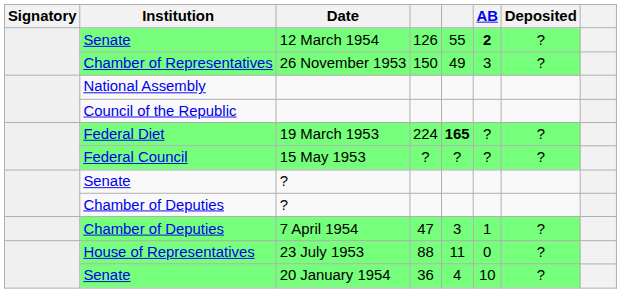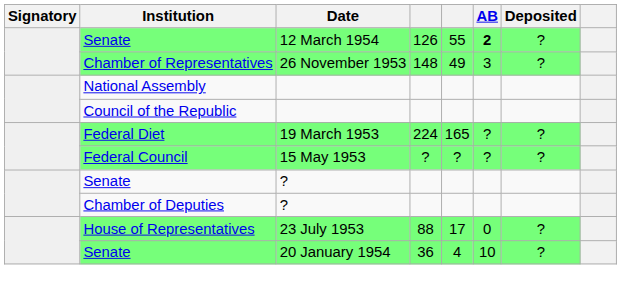 <table class="wikitable" style="white-space:nowrap">
 <tr>
 <th scope="col">Signatory</th>
 <th scope="col" class="unsortable">Institution</th>
 <th scope="col">Date</th>
 <th scope="col" class="unsortable"></th>
 <th scope="col" class="unsortable"></th>
 <th scope="col" class="unsortable"><a href='#'>AB</a></th>
 <th scope="col">Deposited</th>
 <th scope="col" class="unsortable" style="width:2em"></th>
 </tr>
 <tr>
 <td rowspan="2" style="background:#F0F0F0"><strong></strong></td>
 <td style="background:#76FF7A"><a href='#'>Senate</a></td>
 <td style="background:#76FF7A">12 March 1954</td>
 <td style="background:#76FF7A; text-align:center">126</td>
 <td style="background:#76FF7A; text-align:center">55</td>
 <td style="background:#76FF7A; text-align:center"><strong>2</strong></td>
 <td style="background:#76FF7A; text-align:center">?</td>
 <th></th>
 </tr>
 <tr>
 <td style="background:#76FF7A"><a href='#'>Chamber of Representatives</a></td>
 <td style="background:#76FF7A">26 November 1953</td>
-<td style="background:#76FF7A; text-align:center">150</td>
+<td style="background:#76FF7A; text-align:center">148</td>
 <td style="background:#76FF7A; text-align:center">49</td>
 <td style="background:#76FF7A; text-align:center">3</td>
 <td style="background:#76FF7A; text-align:center">?</td>
 <th></th>
 </tr>
 <tr>
 <td rowspan="2" style="background:#F0F0F0; text-align:left"><strong></strong></td>
 <td><a href='#'>National Assembly</a></td>
 <td></td>
 <td style="text-align:center"></td>
 <td style="text-align:center"></td>
 <td style="text-align:center"></td>
 <td style="text-align:center"></td>
 <th></th>
 </tr>
 <tr>
 <td><a href='#'>Council of the Republic</a></td>
 <td></td>
 <td></td>
 <td></td>
 <td></td>
 <td></td>
 <th></th>
 </tr>
 <tr>
 <td rowspan="2" style="background:#F0F0F0; text-align:left"><strong></strong></td>
 <td style="background:#76FF7A"><a href='#'>Federal Diet</a></td>
 <td style="background:#76FF7A">19 March 1953</td>
 <td style="background:#76FF7A; text-align:center">224</td>
-<td style="background:#76FF7A; text-align:center"><strong>165</strong></td>
+<td style="background:#76FF7A; text-align:center">165</td>
 <td style="background:#76FF7A; text-align:center">?</td>
 <td style="background:#76FF7A; text-align:center">?</td>
 <th></th>
 </tr>
 <tr>
 <td style="background:#76FF7A"><a href='#'>Federal Council</a></td>
 <td style="background:#76FF7A">15 May 1953</td>
 <td style="background:#76FF7A; text-align:center">?</td>
 <td style="background:#76FF7A; text-align:center">?</td>
 <td style="background:#76FF7A; text-align:center">?</td>
 <td style="background:#76FF7A; text-align:center">?</td>
 <th></th>
 </tr>
 <tr>
 <td rowspan="2" style="background:#F0F0F0"><strong></strong></td>
 <td><a href='#'>Senate</a></td>
 <td>?</td>
 <td></td>
 <td></td>
 <td></td>
 <td></td>
 <th></th>
 </tr>
 <tr>
 <td><a href='#'>Chamber of Deputies</a></td>
 <td>?</td>
 <td></td>
 <td></td>
 <td></td>
 <td></td>
 <th></th>
 </tr>
 <tr>
-<td style="background:#F0F0F0"><strong></strong></td>
-<td style="background:#76FF7A"><a href='#'>Chamber of Deputies</a></td>
-<td style="background:#76FF7A">7 April 1954</td>
-<td style="background:#76FF7A; text-align:center">47</td>
-<td style="background:#76FF7A; text-align:center">3</td>
-<td style="background:#76FF7A; text-align:center">1</td>
-<td style="background:#76FF7A; text-align:center">?</td>
-<th></th>
-</tr>
-<tr>
 <td rowspan="2" style="background:#F0F0F0"><strong></strong></td>
 <td style="background:#76FF7A"><a href='#'>House of Representatives</a></td>
 <td style="background:#76FF7A">23 July 1953</td>
 <td style="background:#76FF7A; text-align:center">88</td>
-<td style="background:#76FF7A; text-align:center">11</td>
+<td style="background:#76FF7A; text-align:center">17</td>
 <td style="background:#76FF7A; text-align:center">0</td>
 <td style="background:#76FF7A; text-align:center">?</td>
 <th></th>
 </tr>
 <tr>
 <td style="background:#76FF7A"><a href='#'>Senate</a></td>
 <td style="background:#76FF7A">20 January 1954</td>
 <td style="background:#76FF7A; text-align:center">36</td>
 <td style="background:#76FF7A; text-align:center">4</td>
 <td style="background:#76FF7A; text-align:center">10</td>
 <td style="background:#76FF7A; text-align:center">?</td>
 <th></th>
 </tr>
 </table>
